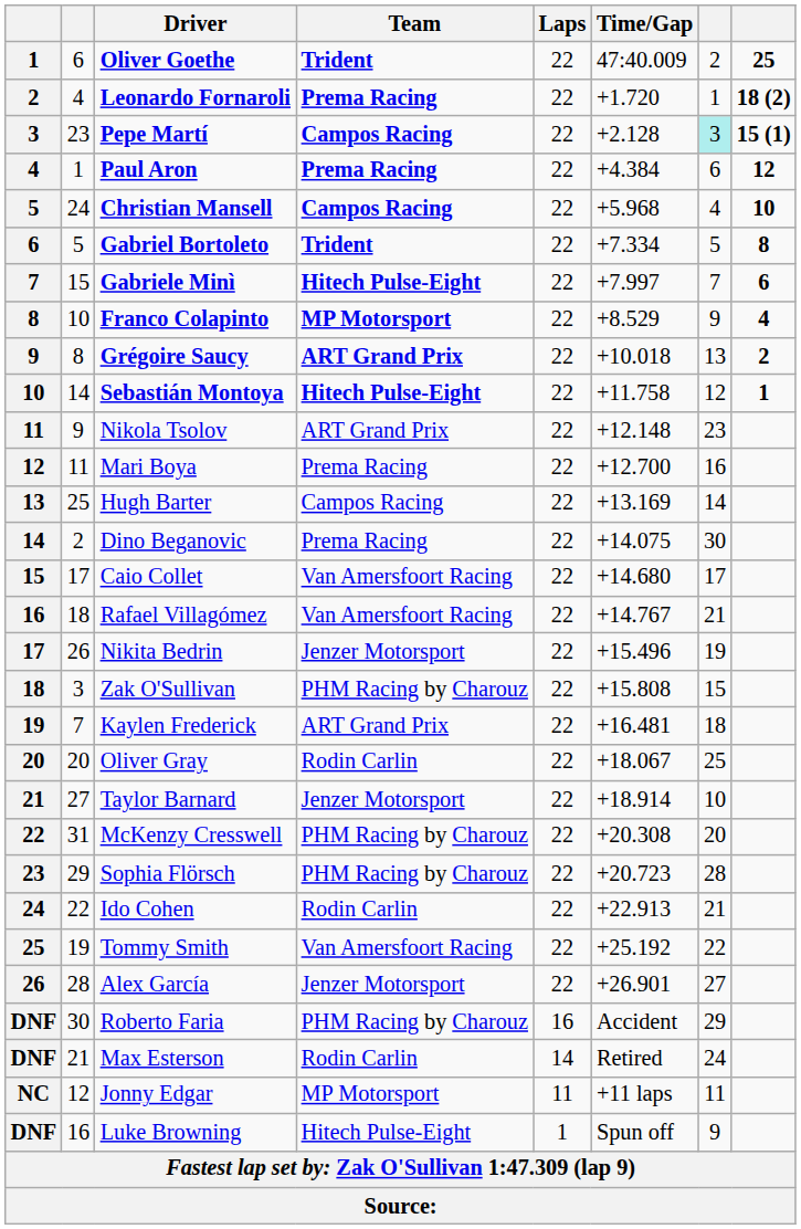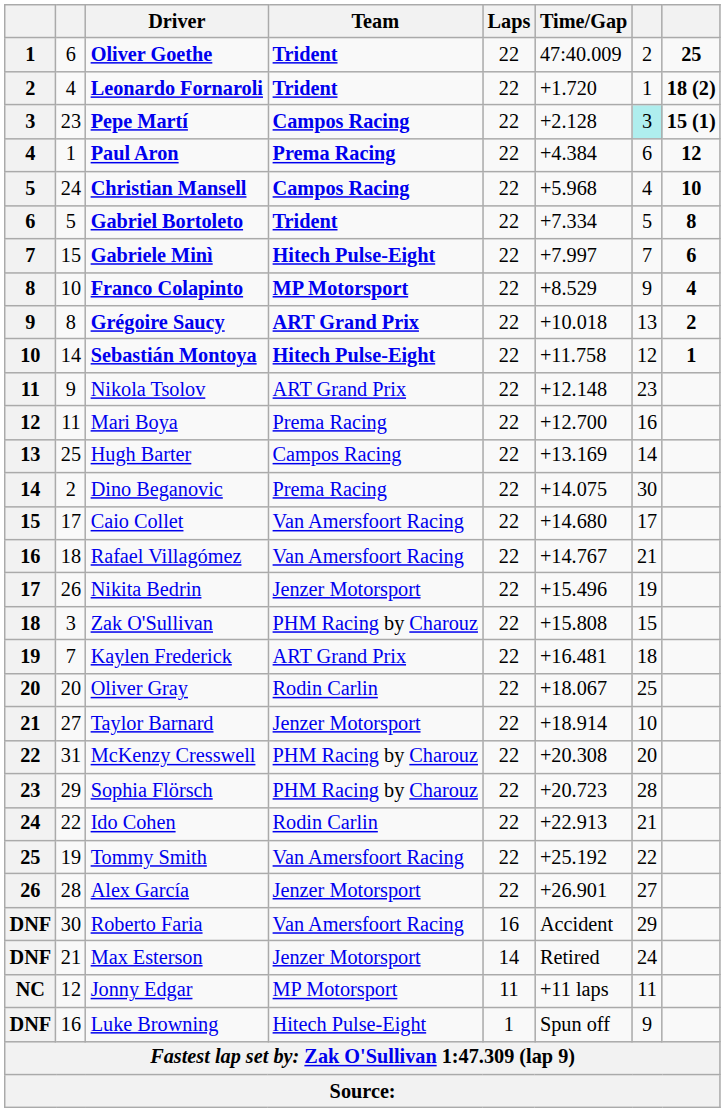 <table class="wikitable" style="font-size:85%">
 <tr>
 <th></th>
 <th></th>
 <th>Driver</th>
 <th>Team</th>
 <th>Laps</th>
 <th>Time/Gap</th>
 <th></th>
 <th></th>
 </tr>
 <tr>
 <th>1</th>
 <td align="center">6</td>
 <td> <strong><a href='#'>Oliver Goethe</a></strong></td>
 <td><a href='#'><strong>Trident</strong></a></td>
 <td align="center">22</td>
 <td>47:40.009</td>
 <td align="center">2</td>
 <td align="center"><strong>25</strong></td>
 </tr>
 <tr>
 <th>2</th>
 <td align="center">4</td>
 <td><strong> <a href='#'>Leonardo Fornaroli</a></strong></td>
-<td><strong><a href='#'>Prema Racing</a></strong></td>
+<td><a href='#'><strong>Trident</strong></a></td>
 <td align="center">22</td>
 <td>+1.720</td>
 <td align="center">1</td>
 <td align="center"><strong>18 (2)</strong></td>
 </tr>
 <tr>
 <th>3</th>
 <td align="center">23</td>
 <td><strong> <a href='#'>Pepe Martí</a></strong></td>
 <td><strong><a href='#'>Campos Racing</a></strong></td>
 <td align="center">22</td>
 <td>+2.128</td>
 <td align="center" style="background: paleturquoise;">3</td>
 <td align="center"><strong>15 (1)</strong></td>
 </tr>
 <tr>
 <th>4</th>
 <td align="center">1</td>
 <td><strong> <a href='#'>Paul Aron</a></strong></td>
 <td><strong><a href='#'>Prema Racing</a></strong></td>
 <td align="center">22</td>
 <td>+4.384</td>
 <td align="center">6</td>
 <td align="center"><strong>12</strong></td>
 </tr>
 <tr>
 <th>5</th>
 <td align="center">24</td>
 <td><strong> <a href='#'>Christian Mansell</a></strong></td>
 <td><a href='#'><strong>Campos Racing</strong></a></td>
 <td align="center">22</td>
 <td>+5.968</td>
 <td align="center">4</td>
 <td align="center"><strong>10</strong></td>
 </tr>
 <tr>
 <th>6</th>
 <td align="center">5</td>
 <td><strong> <a href='#'>Gabriel Bortoleto</a></strong></td>
 <td><a href='#'><strong>Trident</strong></a></td>
 <td align="center">22</td>
 <td>+7.334</td>
 <td align="center">5</td>
 <td align="center"><strong>8</strong></td>
 </tr>
 <tr>
 <th>7</th>
 <td align="center">15</td>
 <td><strong> <a href='#'>Gabriele Minì</a></strong></td>
 <td><a href='#'><strong>Hitech Pulse-Eight</strong></a></td>
 <td align="center">22</td>
 <td>+7.997</td>
 <td align="center">7</td>
 <td align="center"><strong>6</strong></td>
 </tr>
 <tr>
 <th>8</th>
 <td align="center">10</td>
 <td><strong> <a href='#'>Franco Colapinto</a></strong></td>
 <td><strong><a href='#'>MP Motorsport</a></strong></td>
 <td align="center">22</td>
 <td>+8.529</td>
 <td align="center">9</td>
 <td align="center"><strong>4</strong></td>
 </tr>
 <tr>
 <th>9</th>
 <td align="center">8</td>
 <td><strong> <a href='#'>Grégoire Saucy</a></strong></td>
 <td><strong><a href='#'>ART Grand Prix</a></strong></td>
 <td align="center">22</td>
 <td>+10.018</td>
 <td align="center">13</td>
 <td align="center"><strong>2</strong></td>
 </tr>
 <tr>
 <th>10</th>
 <td align="center">14</td>
 <td><strong> <a href='#'>Sebastián Montoya</a></strong></td>
 <td><strong><a href='#'>Hitech Pulse-Eight</a></strong></td>
 <td align="center">22</td>
 <td>+11.758</td>
 <td align="center">12</td>
 <td align="center"><strong>1</strong></td>
 </tr>
 <tr>
 <th>11</th>
 <td align="center">9</td>
 <td> <a href='#'>Nikola Tsolov</a></td>
 <td><a href='#'>ART Grand Prix</a></td>
 <td align="center">22</td>
 <td>+12.148</td>
 <td align="center">23</td>
 <td align="center"></td>
 </tr>
 <tr>
 <th>12</th>
 <td align="center">11</td>
 <td> <a href='#'>Mari Boya</a></td>
 <td><a href='#'>Prema Racing</a></td>
 <td align="center">22</td>
 <td>+12.700</td>
 <td align="center">16</td>
 <td align="center"></td>
 </tr>
 <tr>
 <th>13</th>
 <td align="center">25</td>
 <td> <a href='#'>Hugh Barter</a></td>
 <td><a href='#'>Campos Racing</a></td>
 <td align="center">22</td>
 <td>+13.169</td>
 <td align="center">14</td>
 <td align="center"></td>
 </tr>
 <tr>
 <th>14</th>
 <td align="center">2</td>
 <td> <a href='#'>Dino Beganovic</a></td>
 <td><a href='#'>Prema Racing</a></td>
 <td align="center">22</td>
 <td>+14.075</td>
 <td align="center">30</td>
 <td align="center"></td>
 </tr>
 <tr>
 <th>15</th>
 <td align="center">17</td>
 <td> <a href='#'>Caio Collet</a></td>
 <td><a href='#'>Van Amersfoort Racing</a></td>
 <td align="center">22</td>
 <td>+14.680</td>
 <td align="center">17</td>
 <td align="center"></td>
 </tr>
 <tr>
 <th>16</th>
 <td align="center">18</td>
 <td> <a href='#'>Rafael Villagómez</a></td>
 <td><a href='#'>Van Amersfoort Racing</a></td>
 <td align="center">22</td>
 <td>+14.767</td>
 <td align="center">21</td>
 <td align="center"></td>
 </tr>
 <tr>
 <th>17</th>
 <td align="center">26</td>
 <td> <a href='#'>Nikita Bedrin</a></td>
 <td><a href='#'>Jenzer Motorsport</a></td>
 <td align="center">22</td>
 <td>+15.496</td>
 <td align="center">19</td>
 <td align="center"></td>
 </tr>
 <tr>
 <th>18</th>
 <td align="center">3</td>
 <td> <a href='#'>Zak O'Sullivan</a></td>
 <td><a href='#'>PHM Racing</a> by <a href='#'>Charouz</a></td>
 <td align="center">22</td>
 <td>+15.808</td>
 <td align="center">15</td>
 <td align="center"></td>
 </tr>
 <tr>
 <th>19</th>
 <td align="center">7</td>
 <td> <a href='#'>Kaylen Frederick</a></td>
 <td><a href='#'>ART Grand Prix</a></td>
 <td align="center">22</td>
 <td>+16.481</td>
 <td align="center">18</td>
 <td align="center"></td>
 </tr>
 <tr>
 <th>20</th>
 <td align="center">20</td>
 <td> <a href='#'>Oliver Gray</a></td>
 <td><a href='#'>Rodin Carlin</a></td>
 <td align="center">22</td>
 <td>+18.067</td>
 <td align="center">25</td>
 <td align="center"></td>
 </tr>
 <tr>
 <th>21</th>
 <td align="center">27</td>
 <td> <a href='#'>Taylor Barnard</a></td>
 <td><a href='#'>Jenzer Motorsport</a></td>
 <td align="center">22</td>
 <td>+18.914</td>
 <td align="center">10</td>
 <td align="center"></td>
 </tr>
 <tr>
 <th>22</th>
 <td align="center">31</td>
 <td> <a href='#'>McKenzy Cresswell</a></td>
 <td><a href='#'>PHM Racing</a> by <a href='#'>Charouz</a></td>
 <td align="center">22</td>
 <td>+20.308</td>
 <td align="center">20</td>
 <td align="center"></td>
 </tr>
 <tr>
 <th>23</th>
 <td align="center">29</td>
 <td> <a href='#'>Sophia Flörsch</a></td>
 <td><a href='#'>PHM Racing</a> by <a href='#'>Charouz</a></td>
 <td align="center">22</td>
 <td>+20.723</td>
 <td align="center">28</td>
 <td align="center"></td>
 </tr>
 <tr>
 <th>24</th>
 <td align="center">22</td>
 <td> <a href='#'>Ido Cohen</a></td>
 <td><a href='#'>Rodin Carlin</a></td>
 <td align="center">22</td>
 <td>+22.913</td>
 <td align="center">21</td>
 <td align="center"></td>
 </tr>
 <tr>
 <th>25</th>
 <td align="center">19</td>
 <td> <a href='#'>Tommy Smith</a></td>
 <td><a href='#'>Van Amersfoort Racing</a></td>
 <td align="center">22</td>
 <td>+25.192</td>
 <td align="center">22</td>
 <td align="center"></td>
 </tr>
 <tr>
 <th>26</th>
 <td align="center">28</td>
 <td> <a href='#'>Alex García</a></td>
 <td><a href='#'>Jenzer Motorsport</a></td>
 <td align="center">22</td>
 <td>+26.901</td>
 <td align="center">27</td>
 <td align="center"></td>
 </tr>
 <tr>
 <th>DNF</th>
 <td align="center">30</td>
 <td> <a href='#'>Roberto Faria</a></td>
-<td><a href='#'>PHM Racing</a> by <a href='#'>Charouz</a></td>
+<td><a href='#'>Van Amersfoort Racing</a></td>
 <td align="center">16</td>
 <td>Accident</td>
 <td align="center">29</td>
 <td align="center"></td>
 </tr>
 <tr>
 <th>DNF</th>
 <td align="center">21</td>
 <td> <a href='#'>Max Esterson</a></td>
-<td><a href='#'>Rodin Carlin</a></td>
+<td><a href='#'>Jenzer Motorsport</a></td>
 <td align="center">14</td>
 <td>Retired</td>
 <td align="center">24</td>
 <td align="center"></td>
 </tr>
 <tr>
 <th>NC</th>
 <td align="center">12</td>
 <td> <a href='#'>Jonny Edgar</a></td>
 <td><a href='#'>MP Motorsport</a></td>
 <td align="center">11</td>
 <td>+11 laps</td>
 <td align="center">11</td>
 <td align="center"></td>
 </tr>
 <tr>
 <th>DNF</th>
 <td align="center">16</td>
 <td> <a href='#'>Luke Browning</a></td>
 <td><a href='#'>Hitech Pulse-Eight</a></td>
 <td align="center">1</td>
 <td>Spun off</td>
 <td align="center">9</td>
 <td align="center"></td>
 </tr>
 <tr>
 <th colspan="8"><em>Fastest lap set by:</em> <strong> <a href='#'>Zak O'Sullivan</a></strong> 1:47.309 (lap 9)</th>
 </tr>
 <tr>
 <th colspan="8">Source:</th>
 </tr>
 </table>
